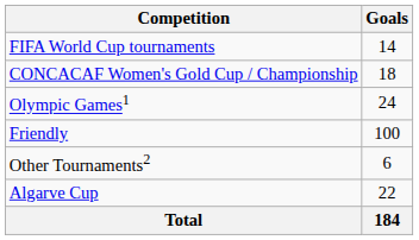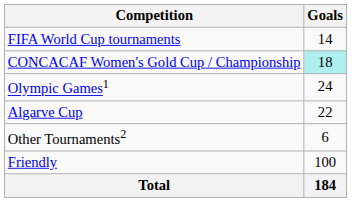 <table class="wikitable sortable" style="text-align:center">
 <tr>
 <th scope="col">Competition</th>
 <th scope="col">Goals</th>
 </tr>
 <tr>
 <td style="text-align:left"><a href='#'>FIFA World Cup tournaments</a></td>
 <td>14</td>
 </tr>
 <tr>
 <td style="text-align:left"><a href='#'>CONCACAF Women's Gold Cup / Championship</a></td>
-<td>18</td>
+<td style="background: paleturquoise;">18</td>
 </tr>
 <tr>
 <td style="text-align:left"><a href='#'>Olympic Games</a><sup>1</sup></td>
 <td>24</td>
 </tr>
 <tr>
-<td style="text-align:left"><a href='#'>Friendly</a></td>
-<td>100</td>
+<td style="text-align:left"><a href='#'>Algarve Cup</a></td>
+<td>22</td>
 </tr>
 <tr>
 <td style="text-align:left">Other Tournaments<sup>2</sup></td>
 <td>6</td>
 </tr>
 <tr>
-<td style="text-align:left"><a href='#'>Algarve Cup</a></td>
-<td>22</td>
+<td style="text-align:left"><a href='#'>Friendly</a></td>
+<td>100</td>
 </tr>
 <tr>
 <th>Total</th>
 <th>184</th>
 </tr>
 </table>
